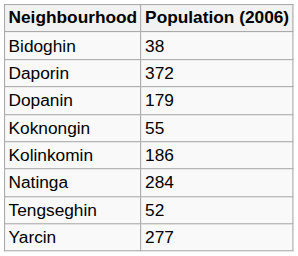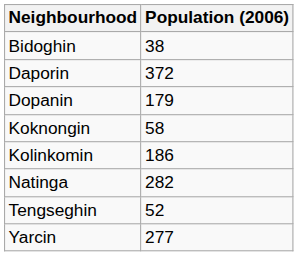 <table class="wikitable">
 <tr>
 <th>Neighbourhood</th>
 <th>Population (2006)</th>
 </tr>
 <tr>
 <td>Bidoghin</td>
 <td>38</td>
 </tr>
 <tr>
 <td>Daporin</td>
 <td>372</td>
 </tr>
 <tr>
 <td>Dopanin</td>
 <td>179</td>
 </tr>
 <tr>
 <td>Koknongin</td>
-<td>55</td>
+<td>58</td>
 </tr>
 <tr>
 <td>Kolinkomin</td>
 <td>186</td>
 </tr>
 <tr>
 <td>Natinga</td>
-<td>284</td>
+<td>282</td>
 </tr>
 <tr>
 <td>Tengseghin</td>
 <td>52</td>
 </tr>
 <tr>
 <td>Yarcin</td>
 <td>277</td>
 </tr>
 </table>
